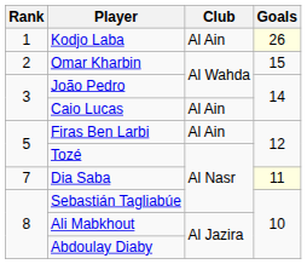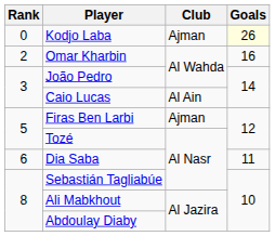 <table class=wikitable>
 <tr>
 <th>Rank</th>
 <th>Player</th>
 <th>Club</th>
 <th>Goals</th>
 </tr>
 <tr>
-<td align="center">1</td>
+<td align="center">0</td>
 <td align=left> <a href='#'>Kodjo Laba</a></td>
-<td align=left>Al Ain</td>
+<td align=left>Ajman</td>
 <td align="center" style="background: lightyellow;">26</td>
 </tr>
 <tr>
 <td align="center">2</td>
 <td align=left> <a href='#'>Omar Kharbin</a></td>
 <td rowspan=2 align=left>Al Wahda</td>
-<td align="center">15</td>
+<td align="center">16</td>
 </tr>
 <tr>
 <td rowspan=2 align="center">3</td>
 <td align=left> <a href='#'>João Pedro</a></td>
 <td rowspan=2 align="center">14</td>
 </tr>
 <tr>
 <td align=left> <a href='#'>Caio Lucas</a></td>
 <td align=left>Al Ain</td>
 </tr>
 <tr>
 <td rowspan=2 align="center">5</td>
 <td align=left> <a href='#'>Firas Ben Larbi</a></td>
-<td align=left>Al Ain</td>
+<td align=left>Ajman</td>
 <td rowspan=2 align="center">12</td>
 </tr>
 <tr>
 <td align=left> <a href='#'>Tozé</a></td>
 <td rowspan=3 align=left>Al Nasr</td>
 </tr>
 <tr>
-<td align="center">7</td>
+<td align="center">6</td>
 <td align=left> <a href='#'>Dia Saba</a></td>
-<td align="center" style="background: lightyellow;">11</td>
+<td align="center">11</td>
 </tr>
 <tr>
 <td rowspan=3 align="center">8</td>
 <td align=left> <a href='#'>Sebastián Tagliabúe</a></td>
 <td rowspan=3 align="center">10</td>
 </tr>
 <tr>
 <td align=left> <a href='#'>Ali Mabkhout</a></td>
 <td rowspan=2 align=left>Al Jazira</td>
 </tr>
 <tr>
 <td align=left> <a href='#'>Abdoulay Diaby</a></td>
 </tr>
 </table>
